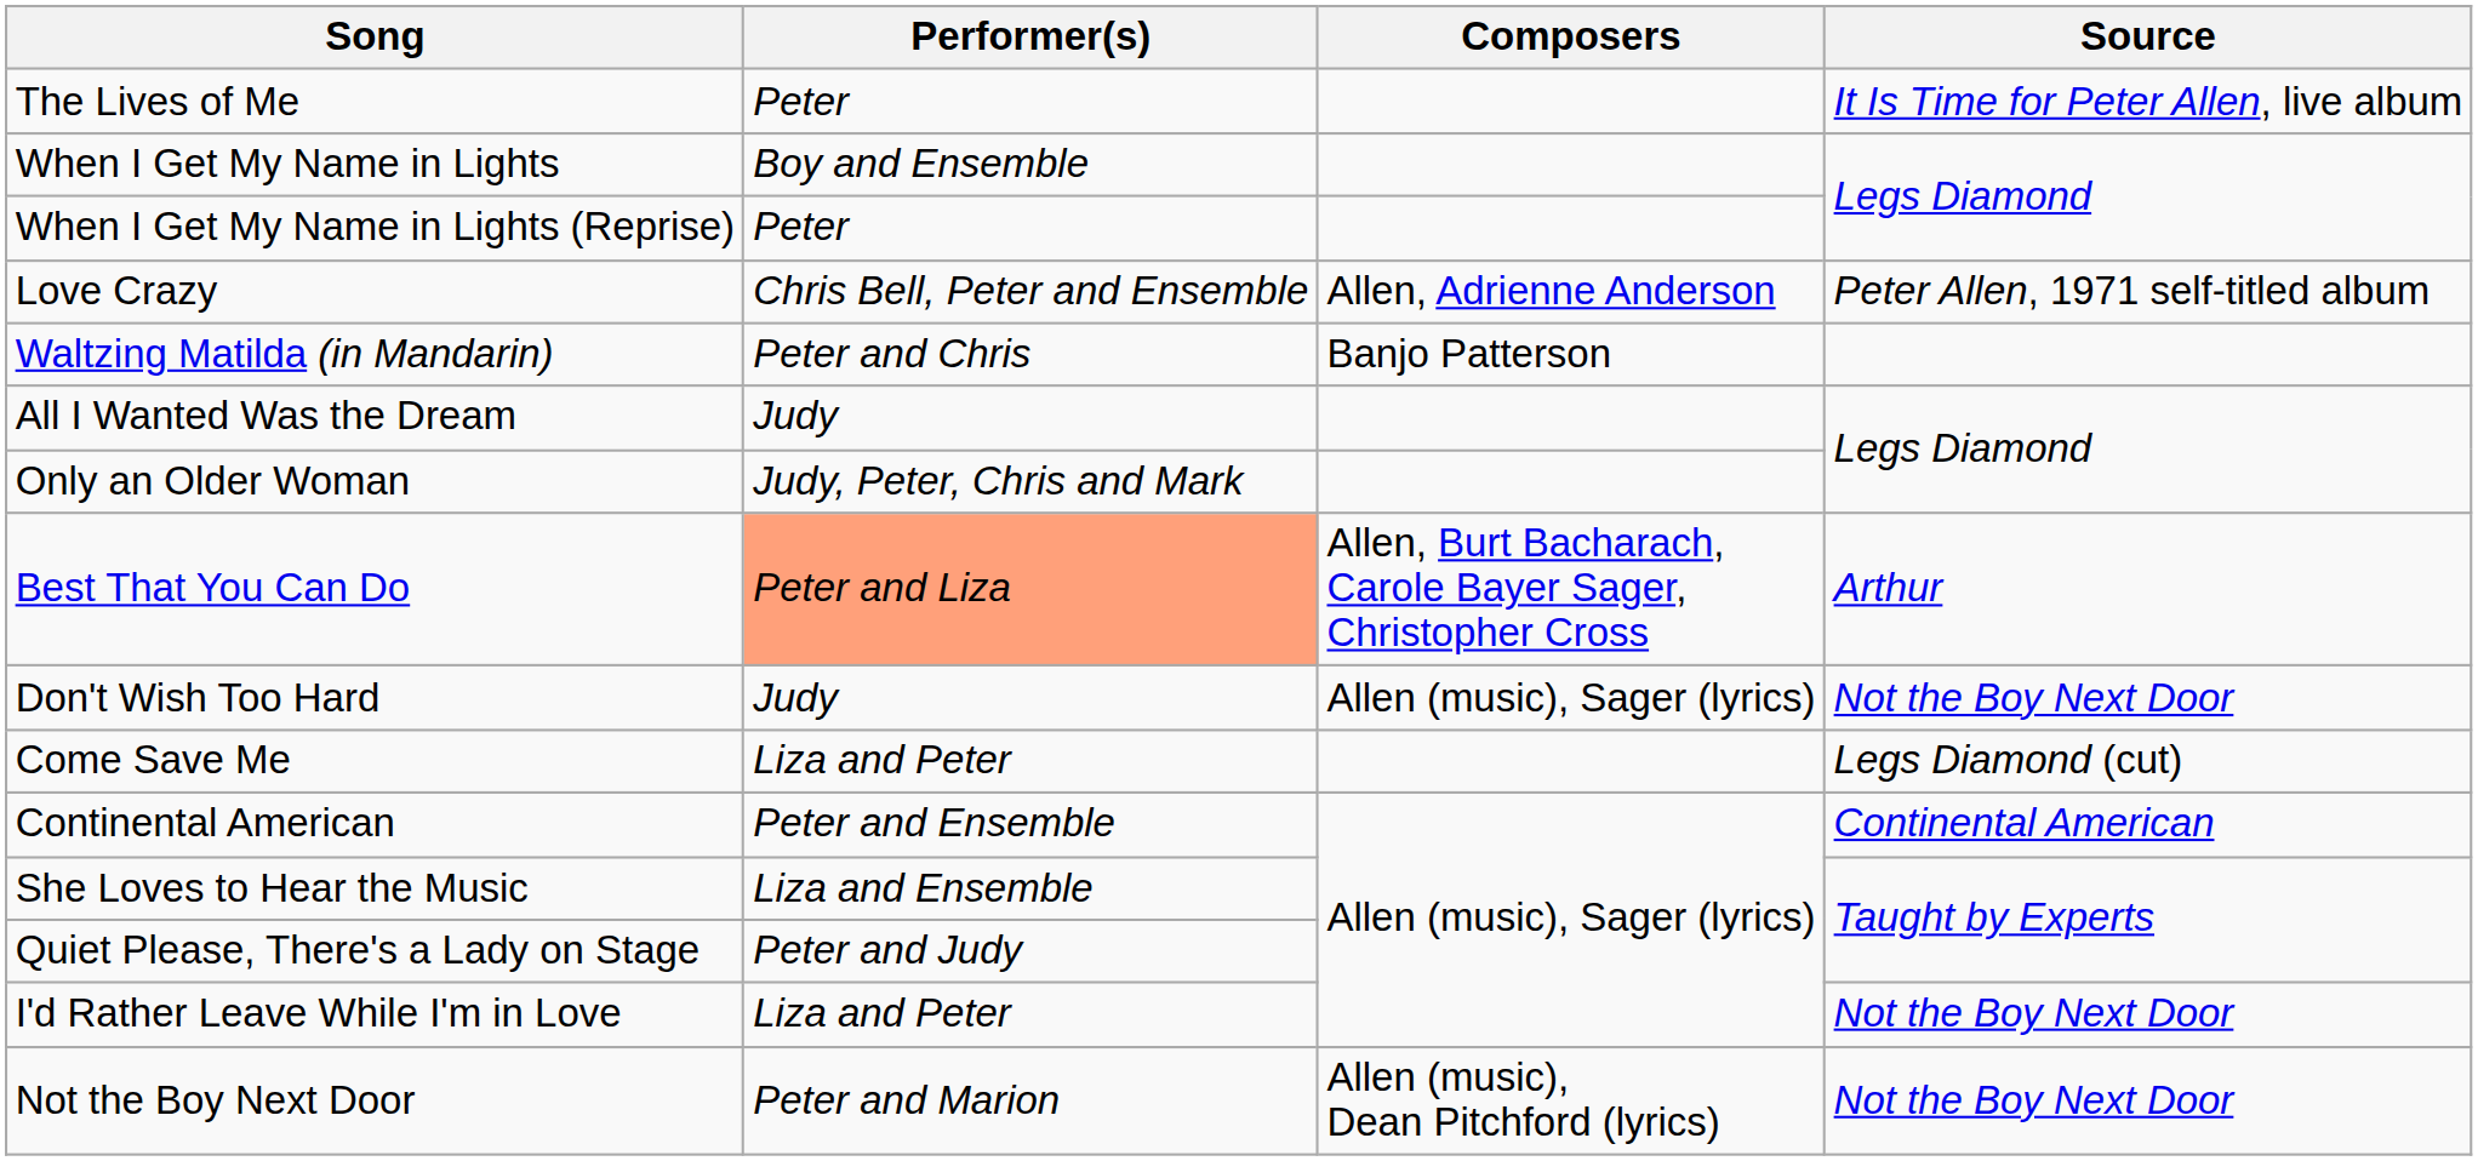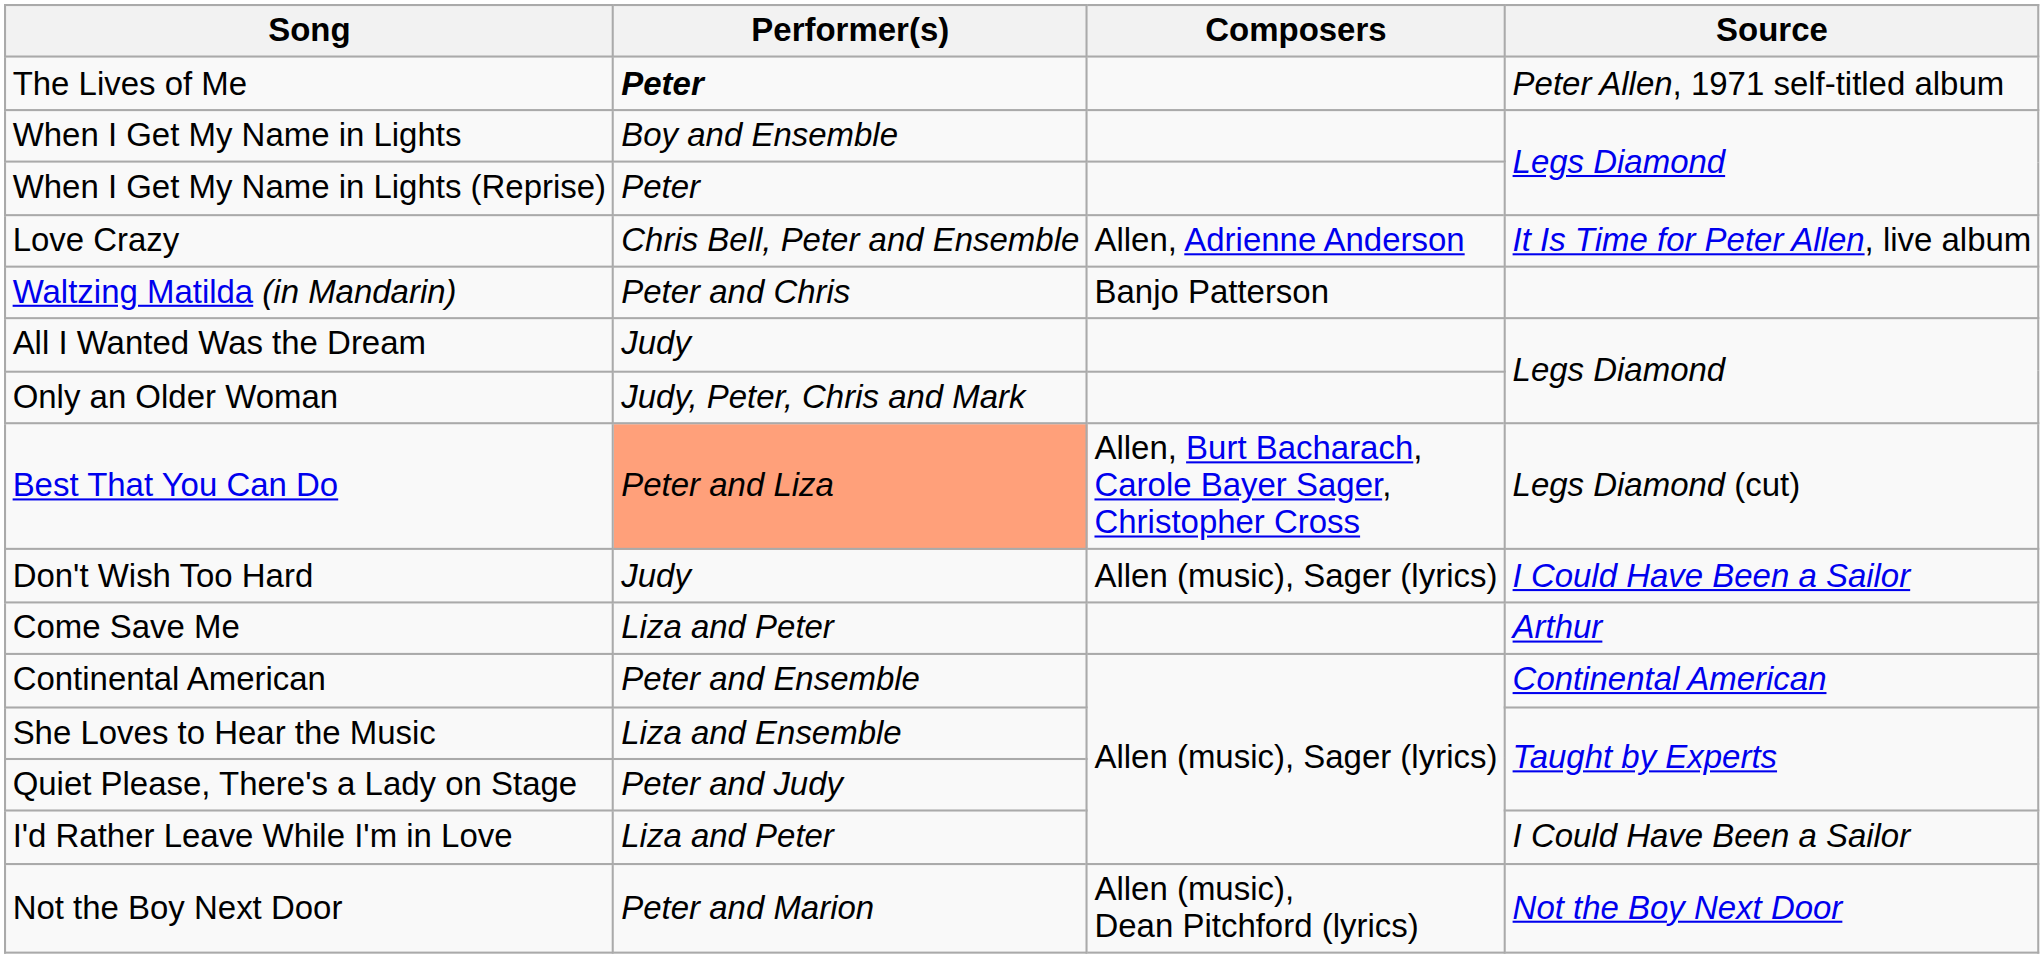 <table class="wikitable">
 <tr>
 <th>Song</th>
 <th>Performer(s)</th>
 <th>Composers</th>
 <th>Source</th>
 </tr>
 <tr>
 <td>The Lives of Me</td>
-<td><em>Peter</em></td>
+<td><strong><em>Peter</em></strong></td>
 <td></td>
-<td><em><a href='#'>It Is Time for Peter Allen</a></em>, live album</td>
+<td><em>Peter Allen</em>, 1971 self-titled album</td>
 </tr>
 <tr>
 <td>When I Get My Name in Lights</td>
 <td><em>Boy and Ensemble</em></td>
 <td></td>
 <td rowspan="2"><em><a href='#'>Legs Diamond</a></em></td>
 </tr>
 <tr>
 <td>When I Get My Name in Lights (Reprise)</td>
 <td><em>Peter</em></td>
 <td></td>
 </tr>
 <tr>
 <td>Love Crazy</td>
 <td><em>Chris Bell, Peter and Ensemble</em></td>
 <td>Allen, <a href='#'>Adrienne Anderson</a></td>
-<td><em>Peter Allen</em>, 1971 self-titled album</td>
+<td><em><a href='#'>It Is Time for Peter Allen</a></em>, live album</td>
 </tr>
 <tr>
 <td><a href='#'>Waltzing Matilda</a> <em>(in Mandarin)</em></td>
 <td><em>Peter and Chris</em></td>
 <td>Banjo Patterson</td>
 <td></td>
 </tr>
 <tr>
 <td>All I Wanted Was the Dream</td>
 <td><em>Judy</em></td>
 <td></td>
 <td rowspan="2"><em>Legs Diamond</em></td>
 </tr>
 <tr>
 <td>Only an Older Woman</td>
 <td><em>Judy, Peter, Chris and Mark</em></td>
 <td></td>
 </tr>
 <tr>
 <td><a href='#'>Best That You Can Do</a></td>
 <td style="background: lightsalmon;"><em>Peter and Liza</em></td>
 <td>Allen, <a href='#'>Burt Bacharach</a>,<br><a href='#'>Carole Bayer Sager</a>,<br><a href='#'>Christopher Cross</a></td>
-<td><em><a href='#'>Arthur</a></em></td>
+<td><em>Legs Diamond</em> (cut)</td>
 </tr>
 <tr>
 <td>Don't Wish Too Hard</td>
 <td><em>Judy</em></td>
 <td>Allen (music), Sager (lyrics)</td>
-<td><em><a href='#'>Not the Boy Next Door</a></em></td>
+<td><em><a href='#'>I Could Have Been a Sailor</a></em></td>
 </tr>
 <tr>
 <td>Come Save Me</td>
 <td><em>Liza and Peter</em></td>
 <td></td>
-<td><em>Legs Diamond</em> (cut)</td>
+<td><em><a href='#'>Arthur</a></em></td>
 </tr>
 <tr>
 <td>Continental American</td>
 <td><em>Peter and Ensemble</em></td>
 <td rowspan="4">Allen (music), Sager (lyrics)</td>
 <td><em><a href='#'>Continental American</a></em></td>
 </tr>
 <tr>
 <td>She Loves to Hear the Music</td>
 <td><em>Liza and Ensemble</em></td>
 <td rowspan="2"><em><a href='#'>Taught by Experts</a></em></td>
 </tr>
 <tr>
 <td>Quiet Please, There's a Lady on Stage</td>
 <td><em>Peter and Judy</em></td>
 </tr>
 <tr>
 <td>I'd Rather Leave While I'm in Love</td>
 <td><em>Liza and Peter</em></td>
-<td><em><a href='#'>Not the Boy Next Door</a></em></td>
+<td><em>I Could Have Been a Sailor</em></td>
 </tr>
 <tr>
 <td>Not the Boy Next Door</td>
 <td><em>Peter and Marion</em></td>
 <td>Allen (music),<br>Dean Pitchford (lyrics)</td>
 <td><em><a href='#'>Not the Boy Next Door</a></em></td>
 </tr>
 </table>
